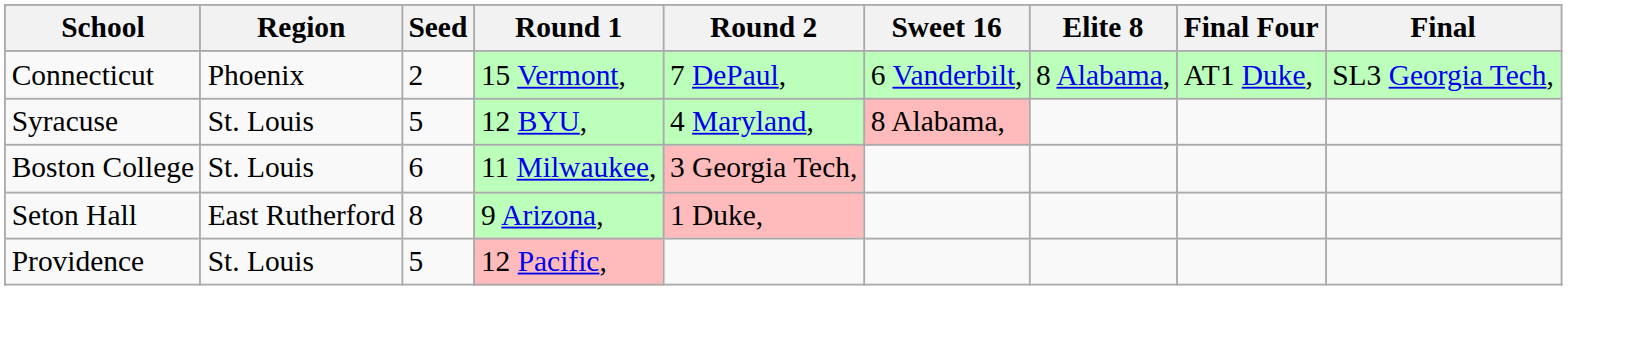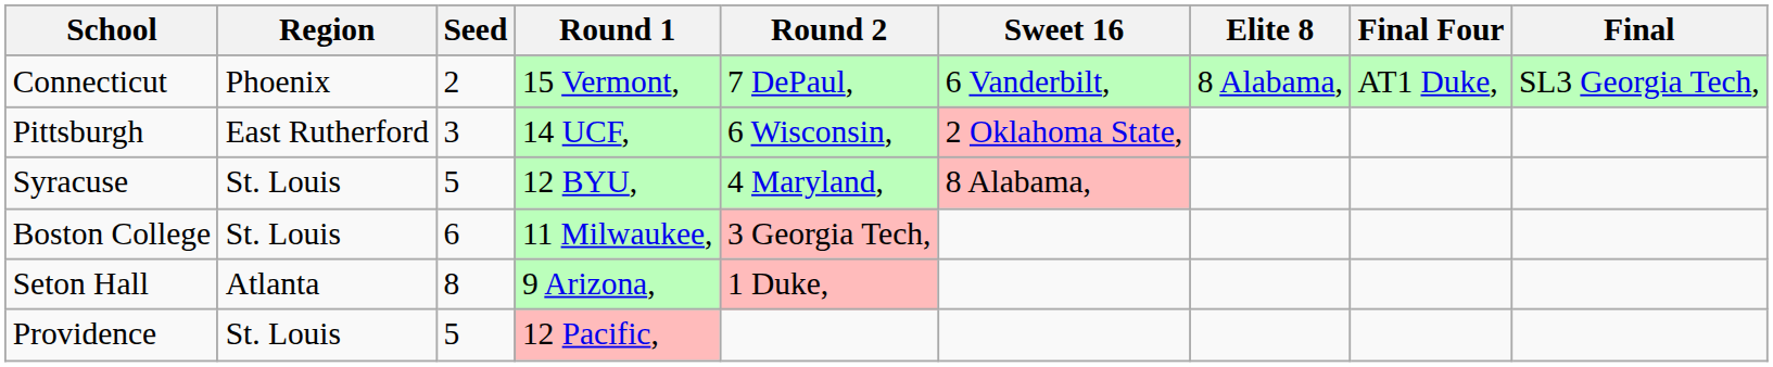 <table class="wikitable">
 <tr>
 <th>School</th>
 <th>Region</th>
 <th>Seed</th>
 <th>Round 1</th>
 <th>Round 2</th>
 <th>Sweet 16</th>
 <th>Elite 8</th>
 <th>Final Four</th>
 <th>Final</th>
 </tr>
 <tr>
 <td>Connecticut</td>
 <td>Phoenix</td>
 <td>2</td>
 <td style="background:#bfb;">15 <a href='#'>Vermont</a>, </td>
 <td style="background:#bfb;">7 <a href='#'>DePaul</a>, </td>
 <td style="background:#bfb;">6 <a href='#'>Vanderbilt</a>, </td>
 <td style="background:#bfb;">8 <a href='#'>Alabama</a>, </td>
 <td style="background:#bfb;">AT1 <a href='#'>Duke</a>, </td>
 <td style="background:#bfb;">SL3 <a href='#'>Georgia Tech</a>, </td>
+</tr>
+<tr>
+<td>Pittsburgh</td>
+<td>East Rutherford</td>
+<td>3</td>
+<td style="background:#bfb;">14 <a href='#'>UCF</a>, </td>
+<td style="background:#bfb;">6 <a href='#'>Wisconsin</a>, </td>
+<td style="background:#fbb;">2 <a href='#'>Oklahoma State</a>, </td>
+<td></td>
+<td></td>
+<td></td>
 </tr>
 <tr>
 <td>Syracuse</td>
 <td>St. Louis</td>
 <td>5</td>
 <td style="background:#bfb;">12 <a href='#'>BYU</a>, </td>
 <td style="background:#bfb;">4 <a href='#'>Maryland</a>, </td>
 <td style="background:#fbb;">8 Alabama, </td>
 <td></td>
 <td></td>
 <td></td>
 </tr>
 <tr>
 <td>Boston College</td>
 <td>St. Louis</td>
 <td>6</td>
 <td style="background:#bfb;">11 <a href='#'>Milwaukee</a>, </td>
 <td style="background:#fbb;">3 Georgia Tech, </td>
 <td></td>
 <td></td>
 <td></td>
 <td></td>
 </tr>
 <tr>
 <td>Seton Hall</td>
-<td>East Rutherford</td>
+<td>Atlanta</td>
 <td>8</td>
 <td style="background:#bfb;">9 <a href='#'>Arizona</a>, </td>
 <td style="background:#fbb;">1 Duke, </td>
 <td></td>
 <td></td>
 <td></td>
 <td></td>
 </tr>
 <tr>
 <td>Providence</td>
 <td>St. Louis</td>
 <td>5</td>
 <td style="background:#fbb;">12 <a href='#'>Pacific</a>, </td>
 <td></td>
 <td></td>
 <td></td>
 <td></td>
 <td></td>
 </tr>
 </table>
